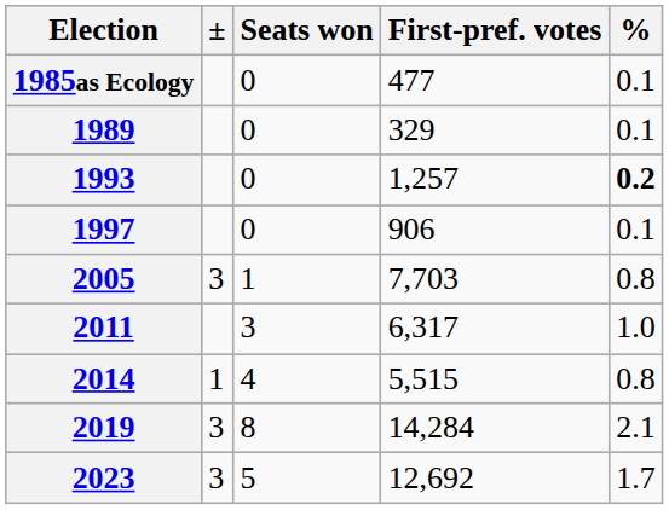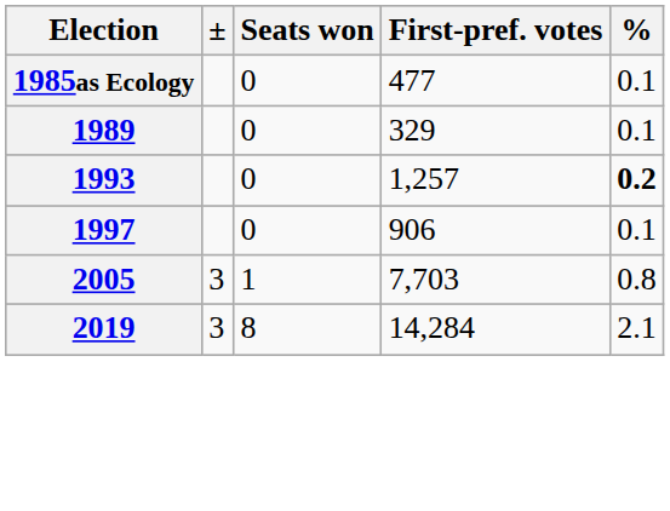 <table class="wikitable">
 <tr>
 <th>Election</th>
 <th>±</th>
 <th>Seats won</th>
 <th>First-pref. votes</th>
 <th>%</th>
 </tr>
 <tr>
 <th><a href='#'>1985</a><small>as Ecology</small></th>
 <td></td>
 <td>0</td>
 <td>477</td>
 <td>0.1</td>
 </tr>
 <tr>
 <th><a href='#'>1989</a></th>
 <td></td>
 <td>0</td>
 <td>329</td>
 <td>0.1</td>
 </tr>
 <tr>
 <th><a href='#'>1993</a></th>
 <td></td>
 <td>0</td>
 <td>1,257</td>
 <td><strong>0.2</strong></td>
 </tr>
 <tr>
 <th><a href='#'>1997</a></th>
 <td></td>
 <td>0</td>
 <td>906</td>
 <td>0.1</td>
 </tr>
 <tr>
 <th><a href='#'>2005</a></th>
 <td> 3</td>
 <td>1</td>
 <td>7,703</td>
 <td>0.8</td>
 </tr>
 <tr>
-<th><a href='#'>2011</a></th>
-<td></td>
-<td>3</td>
-<td>6,317</td>
-<td>1.0</td>
-</tr>
-<tr>
-<th><a href='#'>2014</a></th>
-<td> 1</td>
-<td>4</td>
-<td>5,515</td>
-<td>0.8</td>
-</tr>
-<tr>
 <th><a href='#'>2019</a></th>
 <td> 3</td>
 <td>8</td>
 <td>14,284</td>
 <td>2.1</td>
 </tr>
-<tr>
-<th><a href='#'>2023</a></th>
-<td> 3</td>
-<td>5</td>
-<td>12,692</td>
-<td>1.7</td>
-</tr>
 </table>
